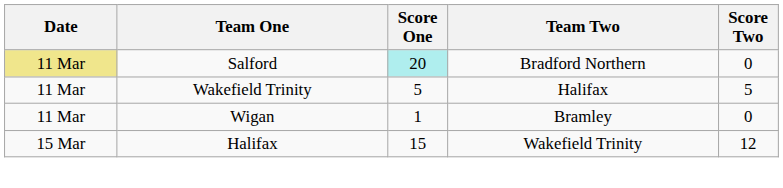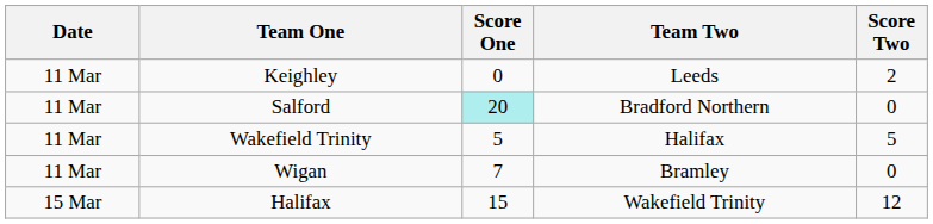 <table class="wikitable" style="text-align: center">
 <tr>
 <th width=100>Date</th>
 <th width=250>Team One</th>
 <th width=50>Score One</th>
 <th width=250>Team Two</th>
 <th width=50>Score Two</th>
 </tr>
 <tr>
-<td style="background: khaki;">11 Mar</td>
+<td>11 Mar</td>
+<td>Keighley</td>
+<td>0</td>
+<td>Leeds</td>
+<td>2</td>
+</tr>
+<tr>
+<td>11 Mar</td>
 <td>Salford</td>
 <td style="background: paleturquoise;">20</td>
 <td>Bradford Northern</td>
 <td>0</td>
 </tr>
 <tr>
 <td>11 Mar</td>
 <td>Wakefield Trinity</td>
 <td>5</td>
 <td>Halifax</td>
 <td>5</td>
 </tr>
 <tr>
 <td>11 Mar</td>
 <td>Wigan</td>
-<td>1</td>
+<td>7</td>
 <td>Bramley</td>
 <td>0</td>
 </tr>
 <tr>
 <td>15 Mar</td>
 <td>Halifax</td>
 <td>15</td>
 <td>Wakefield Trinity</td>
 <td>12</td>
 </tr>
 </table>
